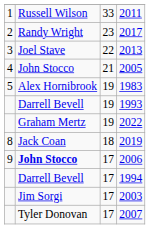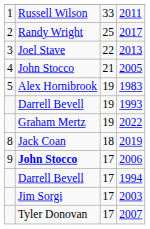 <table class="wikitable">
 <tr>
 </tr>
 <tr>
 <td>1</td>
 <td><a href='#'>Russell Wilson</a></td>
 <td>33</td>
 <td><a href='#'>2011</a></td>
 </tr>
 <tr>
 <td>2</td>
 <td><a href='#'>Randy Wright</a></td>
-<td>23</td>
+<td>25</td>
 <td><a href='#'>2017</a></td>
 </tr>
 <tr>
 <td>3</td>
 <td><a href='#'>Joel Stave</a></td>
 <td>22</td>
 <td><a href='#'>2013</a></td>
 </tr>
 <tr>
 <td>4</td>
 <td><a href='#'>John Stocco</a></td>
 <td>21</td>
 <td><a href='#'>2005</a></td>
 </tr>
 <tr>
 <td>5</td>
 <td><a href='#'>Alex Hornibrook</a></td>
 <td>19</td>
 <td><a href='#'>1983</a></td>
 </tr>
 <tr>
 <td></td>
 <td><a href='#'>Darrell Bevell</a></td>
 <td>19</td>
 <td><a href='#'>1993</a></td>
 </tr>
 <tr>
 <td></td>
 <td><a href='#'>Graham Mertz</a></td>
 <td>19</td>
 <td><a href='#'>2022</a></td>
 </tr>
 <tr>
 <td>8</td>
 <td><a href='#'>Jack Coan</a></td>
 <td>18</td>
 <td><a href='#'>2019</a></td>
 </tr>
 <tr>
 <td>9</td>
 <td><strong><a href='#'>John Stocco</a></strong></td>
 <td>17</td>
 <td><a href='#'>2006</a></td>
 </tr>
 <tr>
 <td></td>
 <td><a href='#'>Darrell Bevell</a></td>
 <td>17</td>
 <td><a href='#'>1994</a></td>
 </tr>
 <tr>
 <td></td>
 <td><a href='#'>Jim Sorgi</a></td>
 <td>17</td>
 <td><a href='#'>2003</a></td>
 </tr>
 <tr>
 <td></td>
 <td>Tyler Donovan</td>
 <td>17</td>
 <td><a href='#'>2007</a></td>
 </tr>
 </table>
